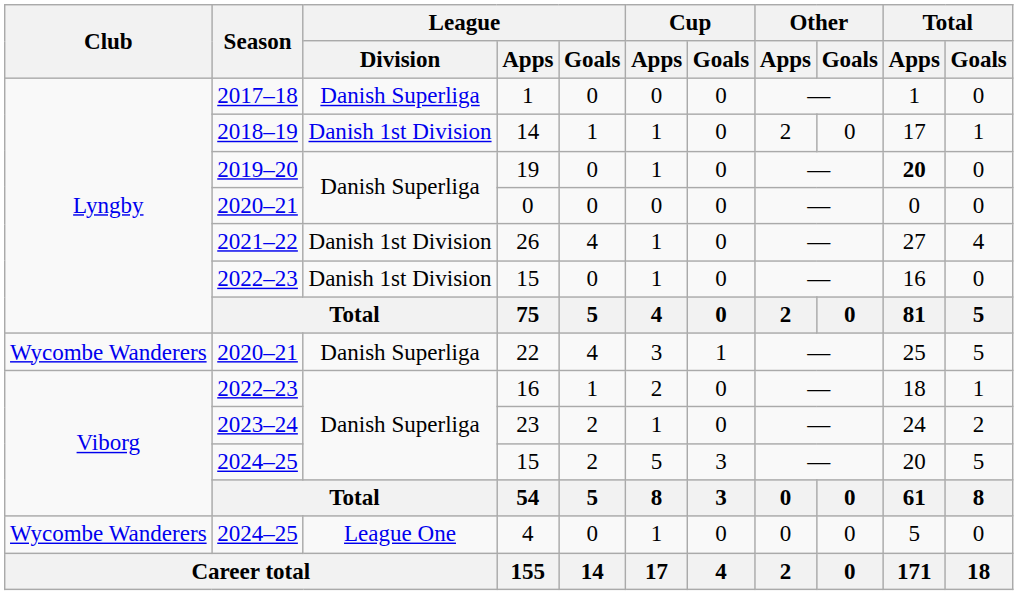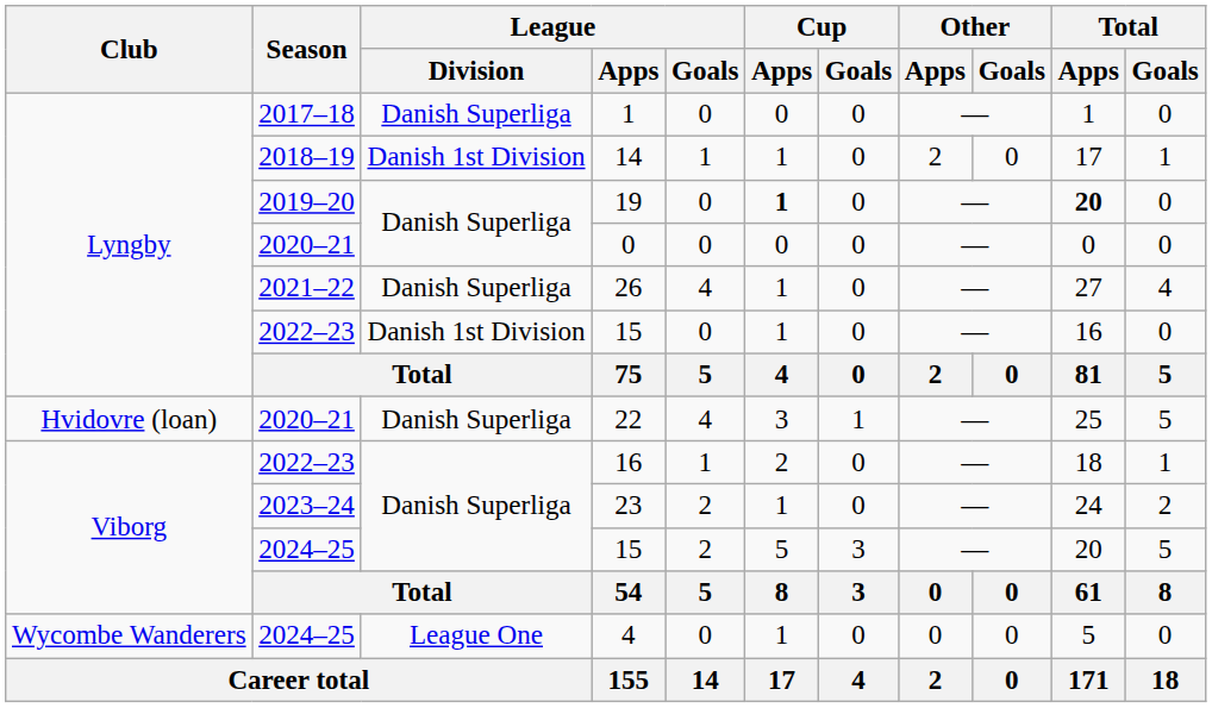 <table class="wikitable" style="text-align:center">
 <tr>
 <th rowspan="2">Club</th>
 <th rowspan="2">Season</th>
 <th colspan="3">League</th>
 <th colspan="2">Cup</th>
 <th colspan="2">Other</th>
 <th colspan="2">Total</th>
 </tr>
 <tr>
 <th>Division</th>
 <th>Apps</th>
 <th>Goals</th>
 <th>Apps</th>
 <th>Goals</th>
 <th>Apps</th>
 <th>Goals</th>
 <th>Apps</th>
 <th>Goals</th>
 </tr>
 <tr>
 <td rowspan="7"><a href='#'>Lyngby</a></td>
 <td><a href='#'>2017–18</a></td>
 <td><a href='#'>Danish Superliga</a></td>
 <td>1</td>
 <td>0</td>
 <td>0</td>
 <td>0</td>
 <td colspan="2">—</td>
 <td>1</td>
 <td>0</td>
 </tr>
 <tr>
 <td><a href='#'>2018–19</a></td>
 <td><a href='#'>Danish 1st Division</a></td>
 <td>14</td>
 <td>1</td>
 <td>1</td>
 <td>0</td>
 <td>2</td>
 <td>0</td>
 <td>17</td>
 <td>1</td>
 </tr>
 <tr>
 <td><a href='#'>2019–20</a></td>
 <td rowspan=2>Danish Superliga</td>
 <td>19</td>
 <td>0</td>
-<td>1</td>
+<td><strong>1</strong></td>
 <td>0</td>
 <td colspan="2">—</td>
 <td><strong>20</strong></td>
 <td>0</td>
 </tr>
 <tr>
 <td><a href='#'>2020–21</a></td>
 <td>0</td>
 <td>0</td>
 <td>0</td>
 <td>0</td>
 <td colspan="2">—</td>
 <td>0</td>
 <td>0</td>
 </tr>
 <tr>
 <td><a href='#'>2021–22</a></td>
-<td>Danish 1st Division</td>
+<td>Danish Superliga</td>
 <td>26</td>
 <td>4</td>
 <td>1</td>
 <td>0</td>
 <td colspan="2">—</td>
 <td>27</td>
 <td>4</td>
 </tr>
 <tr>
 <td><a href='#'>2022–23</a></td>
 <td>Danish 1st Division</td>
 <td>15</td>
 <td>0</td>
 <td>1</td>
 <td>0</td>
 <td colspan="2">—</td>
 <td>16</td>
 <td>0</td>
 </tr>
 <tr>
 <th colspan="2">Total</th>
 <th>75</th>
 <th>5</th>
 <th>4</th>
 <th>0</th>
 <th>2</th>
 <th>0</th>
 <th>81</th>
 <th>5</th>
 </tr>
 <tr>
-<td><a href='#'>Wycombe Wanderers</a></td>
+<td rowspan=1><a href='#'>Hvidovre</a> (loan)</td>
 <td><a href='#'>2020–21</a></td>
 <td>Danish Superliga</td>
 <td>22</td>
 <td>4</td>
 <td>3</td>
 <td>1</td>
 <td colspan="2">—</td>
 <td>25</td>
 <td>5</td>
 </tr>
 <tr>
 <td rowspan=4><a href='#'>Viborg</a></td>
 <td><a href='#'>2022–23</a></td>
 <td rowspan=3>Danish Superliga</td>
 <td>16</td>
 <td>1</td>
 <td>2</td>
 <td>0</td>
 <td colspan=2>—</td>
 <td>18</td>
 <td>1</td>
 </tr>
 <tr>
 <td><a href='#'>2023–24</a></td>
 <td>23</td>
 <td>2</td>
 <td>1</td>
 <td>0</td>
 <td colspan=2>—</td>
 <td>24</td>
 <td>2</td>
 </tr>
 <tr>
 <td><a href='#'>2024–25</a></td>
 <td>15</td>
 <td>2</td>
 <td>5</td>
 <td>3</td>
 <td colspan=2>—</td>
 <td>20</td>
 <td>5</td>
 </tr>
 <tr>
 <th colspan=2>Total</th>
 <th>54</th>
 <th>5</th>
 <th>8</th>
 <th>3</th>
 <th>0</th>
 <th>0</th>
 <th>61</th>
 <th>8</th>
 </tr>
 <tr>
 <td><a href='#'>Wycombe Wanderers</a></td>
 <td><a href='#'>2024–25</a></td>
 <td><a href='#'>League One</a></td>
 <td>4</td>
 <td>0</td>
 <td>1</td>
 <td>0</td>
 <td>0</td>
 <td>0</td>
 <td>5</td>
 <td>0</td>
 </tr>
 <tr>
 <th colspan="3">Career total</th>
 <th>155</th>
 <th>14</th>
 <th>17</th>
 <th>4</th>
 <th>2</th>
 <th>0</th>
 <th>171</th>
 <th>18</th>
 </tr>
 </table>
